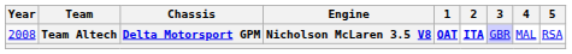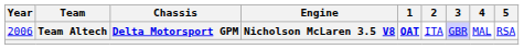 <table class="wikitable" style="text-align:center; font-size:85%">
 <tr>
 <th>Year</th>
 <th>Team</th>
 <th>Chassis</th>
 <th>Engine</th>
 <th>1</th>
 <th>2</th>
 <th>3</th>
 <th>4</th>
 <th>5</th>
 </tr>
 <tr>
-<td><a href='#'>2008</a></td>
+<td><a href='#'>2006</a></td>
 <th nowrap>Team Altech</th>
 <th nowrap><a href='#'>Delta Motorsport</a> GPM</th>
 <th nowrap>Nicholson McLaren 3.5 <a href='#'>V8</a></th>
 <td><strong><a href='#'>QAT</a></strong></td>
-<td style="background:#ffffff;"><strong><a href='#'>ITA</a><br></strong></td>
+<td style="background:#ffffff;"><a href='#'>ITA</a><br></td>
 <td style="background:#cfcfff;"><a href='#'>GBR</a><br></td>
 <td style="background:#ffffff;"><a href='#'>MAL</a><br></td>
 <td style="background:#ffffff;"><a href='#'>RSA</a><br></td>
 </tr>
 <tr>
 <th colspan="9"></th>
 </tr>
 </table>
